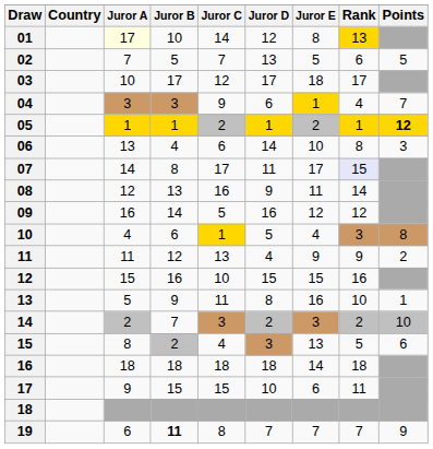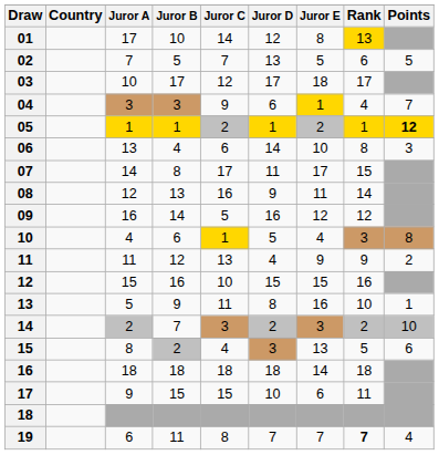 <table class="sortable wikitable collapsible plainrowheaders" style="text-align:center;">
 <tr>
 </tr>
 <tr>
 <th scope="col">Draw</th>
 <th scope="col">Country</th>
 <th scope="col"><small>Juror A</small></th>
 <th scope="col"><small>Juror B</small></th>
 <th scope="col"><small>Juror C</small></th>
 <th scope="col"><small>Juror D</small></th>
 <th scope="col"><small>Juror E</small></th>
 <th scope="col">Rank</th>
 <th scope="col">Points</th>
 </tr>
 <tr>
 <th scope="row" style="text-align:center;">01</th>
 <td style="text-align:left;"></td>
-<td style="background: lightyellow;">17</td>
+<td>17</td>
 <td>10</td>
 <td>14</td>
 <td>12</td>
 <td>8</td>
 <td style="background: gold;">13</td>
 <td style="background:#AAAAAA;"></td>
 </tr>
 <tr>
 <th scope="row" style="text-align:center;">02</th>
 <td style="text-align:left;"></td>
 <td>7</td>
 <td>5</td>
 <td>7</td>
 <td>13</td>
 <td>5</td>
 <td>6</td>
 <td>5</td>
 </tr>
 <tr>
 <th scope="row" style="text-align:center;">03</th>
 <td style="text-align:left;"></td>
 <td>10</td>
 <td>17</td>
 <td>12</td>
 <td>17</td>
 <td>18</td>
 <td>17</td>
 <td style="background:#AAAAAA;"></td>
 </tr>
 <tr>
 <th scope="row" style="text-align:center;">04</th>
 <td style="text-align:left;"></td>
 <td style="background:#CC9966;">3</td>
 <td style="background:#CC9966;">3</td>
 <td>9</td>
 <td>6</td>
 <td style="background:gold;">1</td>
 <td>4</td>
 <td>7</td>
 </tr>
 <tr>
 <th scope="row" style="text-align:center;">05</th>
 <td style="text-align:left;"></td>
 <td style="background:gold;">1</td>
 <td style="background:gold;">1</td>
 <td style="background:silver;">2</td>
 <td style="background:gold;">1</td>
 <td style="background:silver;">2</td>
 <td style="background:gold;">1</td>
 <td style="background:gold;"><strong>12</strong></td>
 </tr>
 <tr>
 <th scope="row" style="text-align:center;">06</th>
 <td style="text-align:left;"></td>
 <td>13</td>
 <td>4</td>
 <td>6</td>
 <td>14</td>
 <td>10</td>
 <td>8</td>
 <td>3</td>
 </tr>
 <tr>
 <th scope="row" style="text-align:center;">07</th>
 <td style="text-align:left;"></td>
 <td>14</td>
 <td>8</td>
 <td>17</td>
 <td>11</td>
 <td>17</td>
-<td style="background: lavender;">15</td>
+<td>15</td>
 <td style="background:#AAAAAA;"></td>
 </tr>
 <tr>
 <th scope="row" style="text-align:center;">08</th>
 <td style="text-align:left;"></td>
 <td>12</td>
 <td>13</td>
 <td>16</td>
 <td>9</td>
 <td>11</td>
 <td>14</td>
 <td style="background:#AAAAAA;"></td>
 </tr>
 <tr>
 <th scope="row" style="text-align:center;">09</th>
 <td style="text-align:left;"></td>
 <td>16</td>
 <td>14</td>
 <td>5</td>
 <td>16</td>
 <td>12</td>
 <td>12</td>
 <td style="background:#AAAAAA;"></td>
 </tr>
 <tr>
 <th scope="row" style="text-align:center;">10</th>
 <td style="text-align:left;"></td>
 <td>4</td>
 <td>6</td>
 <td style="background:gold;">1</td>
 <td>5</td>
 <td>4</td>
 <td style="background:#CC9966;">3</td>
 <td style="background:#CC9966;">8</td>
 </tr>
 <tr>
 <th scope="row" style="text-align:center;">11</th>
 <td style="text-align:left;"></td>
 <td>11</td>
 <td>12</td>
 <td>13</td>
 <td>4</td>
 <td>9</td>
 <td>9</td>
 <td>2</td>
 </tr>
 <tr>
 <th scope="row" style="text-align:center;">12</th>
 <td style="text-align:left;"></td>
 <td>15</td>
 <td>16</td>
 <td>10</td>
 <td>15</td>
 <td>15</td>
 <td>16</td>
 <td style="background:#AAAAAA;"></td>
 </tr>
 <tr>
 <th scope="row" style="text-align:center;">13</th>
 <td style="text-align:left;"></td>
 <td>5</td>
 <td>9</td>
 <td>11</td>
 <td>8</td>
 <td>16</td>
 <td>10</td>
 <td>1</td>
 </tr>
 <tr>
 <th scope="row" style="text-align:center;">14</th>
 <td style="text-align:left;"></td>
 <td style="background:silver;">2</td>
 <td>7</td>
 <td style="background:#CC9966;">3</td>
 <td style="background:silver;">2</td>
 <td style="background:#CC9966;">3</td>
 <td style="background:silver;">2</td>
 <td style="background:silver;">10</td>
 </tr>
 <tr>
 <th scope="row" style="text-align:center;">15</th>
 <td style="text-align:left;"></td>
 <td>8</td>
 <td style="background:silver;">2</td>
 <td>4</td>
 <td style="background:#CC9966;">3</td>
 <td>13</td>
 <td>5</td>
 <td>6</td>
 </tr>
 <tr>
 <th scope="row" style="text-align:center;">16</th>
 <td style="text-align:left;"></td>
 <td>18</td>
 <td>18</td>
 <td>18</td>
 <td>18</td>
 <td>14</td>
 <td>18</td>
 <td style="background:#AAAAAA;"></td>
 </tr>
 <tr>
 <th scope="row" style="text-align:center;">17</th>
 <td style="text-align:left;"></td>
 <td>9</td>
 <td>15</td>
 <td>15</td>
 <td>10</td>
 <td>6</td>
 <td>11</td>
 <td style="background:#AAAAAA;"></td>
 </tr>
 <tr class="sortbottom">
 <th scope="row" style="text-align:center;">18</th>
 <td style="text-align:left;"></td>
 <td style="background:#AAAAAA;"></td>
 <td style="background:#AAAAAA;"></td>
 <td style="background:#AAAAAA;"></td>
 <td style="background:#AAAAAA;"></td>
 <td style="background:#AAAAAA;"></td>
 <td style="background:#AAAAAA;"></td>
 <td style="background:#AAAAAA;"></td>
 </tr>
 <tr>
 <th scope="row" style="text-align:center;">19</th>
 <td style="text-align:left;"></td>
 <td>6</td>
-<td><strong>11</strong></td>
+<td>11</td>
 <td>8</td>
 <td>7</td>
 <td>7</td>
-<td>7</td>
-<td>9</td>
+<td><strong>7</strong></td>
+<td>4</td>
 </tr>
 </table>
